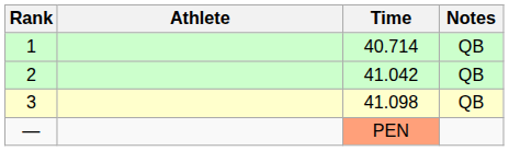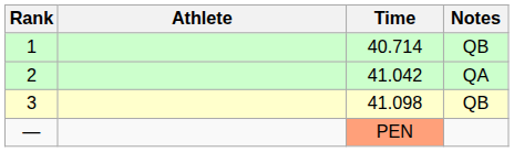 <table class=wikitable style="text-align:center">
 <tr>
 <th width=40>Rank</th>
 <th width=250>Athlete</th>
 <th width=80>Time</th>
 <th width=50>Notes</th>
 </tr>
 <tr bgcolor="ccffcc">
 <td>1</td>
 <td align=left></td>
 <td>40.714</td>
 <td>QB</td>
 </tr>
 <tr bgcolor="ccffcc">
 <td>2</td>
 <td align=left></td>
 <td>41.042</td>
-<td>QB</td>
+<td>QA</td>
 </tr>
 <tr bgcolor="ffffcc">
 <td>3</td>
 <td align=left></td>
 <td>41.098</td>
 <td>QB</td>
 </tr>
 <tr>
 <td>—</td>
 <td align=left></td>
 <td style="background: lightsalmon;">PEN</td>
 <td></td>
 </tr>
 </table>
